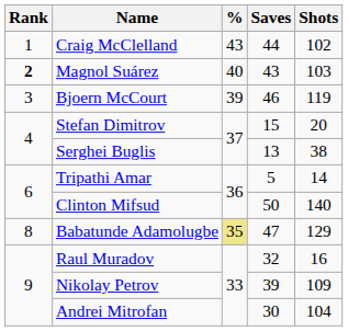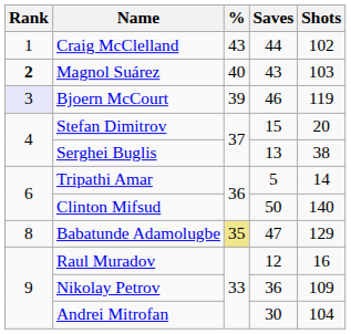 <table class="wikitable sortable" style="text-align: center;">
 <tr>
 <th>Rank</th>
 <th>Name</th>
 <th>%</th>
 <th>Saves</th>
 <th>Shots</th>
 </tr>
 <tr>
 <td>1</td>
 <td style="text-align:left;"> <a href='#'>Craig McClelland</a></td>
 <td>43</td>
 <td>44</td>
 <td>102</td>
 </tr>
 <tr>
 <td><strong>2</strong></td>
 <td style="text-align:left;"> <a href='#'>Magnol Suárez</a></td>
 <td>40</td>
 <td>43</td>
 <td>103</td>
 </tr>
 <tr>
-<td>3</td>
+<td style="background: lavender;">3</td>
 <td style="text-align:left;"> <a href='#'>Bjoern McCourt</a></td>
 <td>39</td>
 <td>46</td>
 <td>119</td>
 </tr>
 <tr>
 <td rowspan=2>4</td>
 <td style="text-align:left;"> <a href='#'>Stefan Dimitrov</a></td>
 <td rowspan=2>37</td>
 <td>15</td>
 <td>20</td>
 </tr>
 <tr>
 <td style="text-align:left;"> <a href='#'>Serghei Buglis</a></td>
 <td>13</td>
 <td>38</td>
 </tr>
 <tr>
 <td rowspan=2>6</td>
 <td style="text-align:left;"> <a href='#'>Tripathi Amar</a></td>
 <td rowspan=2>36</td>
 <td>5</td>
 <td>14</td>
 </tr>
 <tr>
 <td style="text-align:left;"> <a href='#'>Clinton Mifsud</a></td>
 <td>50</td>
 <td>140</td>
 </tr>
 <tr>
 <td>8</td>
 <td style="text-align:left;"> <a href='#'>Babatunde Adamolugbe</a></td>
 <td style="background: khaki;">35</td>
 <td>47</td>
 <td>129</td>
 </tr>
 <tr>
 <td rowspan=3>9</td>
 <td style="text-align:left;"> <a href='#'>Raul Muradov</a></td>
 <td rowspan=3>33</td>
-<td>32</td>
+<td>12</td>
 <td>16</td>
 </tr>
 <tr>
 <td style="text-align:left;"> <a href='#'>Nikolay Petrov</a></td>
-<td>39</td>
+<td>36</td>
 <td>109</td>
 </tr>
 <tr>
 <td style="text-align:left;"> <a href='#'>Andrei Mitrofan</a></td>
 <td>30</td>
 <td>104</td>
 </tr>
 </table>
